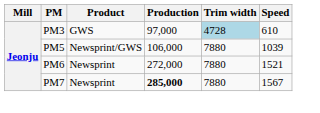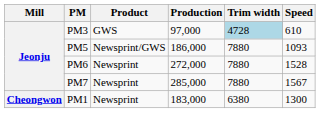 <table class="wikitable sortable plainrowheaders">
 <tr>
 <th scope=col>Mill</th>
 <th scope=col>PM</th>
 <th scope=col>Product</th>
 <th scope=col>Production</th>
 <th scope=col>Trim width</th>
 <th scope=col>Speed</th>
 </tr>
 <tr>
 <th scope=row rowspan=4><a href='#'>Jeonju</a></th>
 <td>PM3</td>
 <td>GWS</td>
 <td>97,000</td>
 <td style="background: lightblue;">4728</td>
 <td>610</td>
 </tr>
 <tr>
 <td>PM5</td>
 <td>Newsprint/GWS</td>
-<td>106,000</td>
+<td>186,000</td>
 <td>7880</td>
-<td>1039</td>
+<td>1093</td>
 </tr>
 <tr>
 <td>PM6</td>
 <td>Newsprint</td>
 <td>272,000</td>
 <td>7880</td>
-<td>1521</td>
+<td>1528</td>
 </tr>
 <tr>
 <td>PM7</td>
 <td>Newsprint</td>
-<td><strong>285,000</strong></td>
+<td>285,000</td>
 <td>7880</td>
 <td>1567</td>
 </tr>
+<tr>
+<th scope=row><a href='#'>Cheongwon</a></th>
+<td>PM1</td>
+<td>Newsprint</td>
+<td>183,000</td>
+<td>6380</td>
+<td>1300</td>
+</tr>
 </table>
